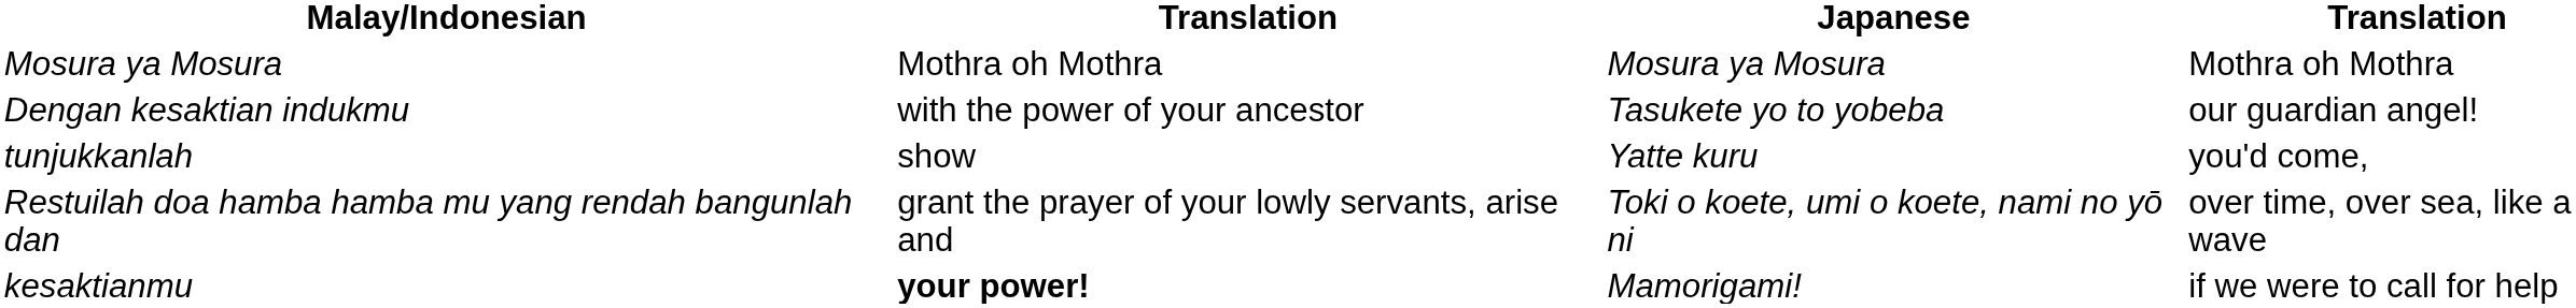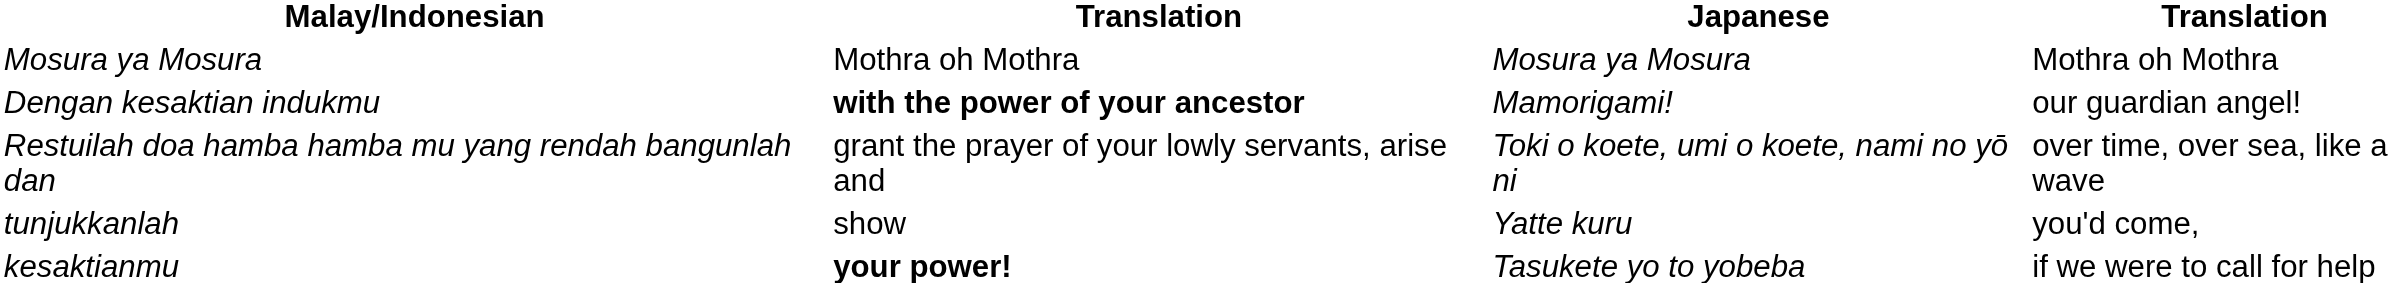 <table border="0">
 <tr>
 <th>Malay/Indonesian</th>
 <th>Translation</th>
 <th>Japanese</th>
 <th>Translation</th>
 </tr>
 <tr>
 <td><em>Mosura ya Mosura</em></td>
 <td>Mothra oh Mothra</td>
 <td><em>Mosura ya Mosura</em></td>
 <td>Mothra oh Mothra</td>
 </tr>
 <tr>
 <td><em>Dengan kesaktian indukmu</em></td>
-<td>with the power of your ancestor</td>
-<td><em>Tasukete yo to yobeba</em></td>
+<td><strong>with the power of your ancestor</strong></td>
+<td><em>Mamorigami!</em></td>
 <td>our guardian angel!</td>
+</tr>
+<tr>
+<td><em>Restuilah doa hamba hamba mu yang rendah bangunlah dan</em></td>
+<td>grant the prayer of your lowly servants, arise and</td>
+<td><em>Toki o koete, umi o koete, nami no yō ni</em></td>
+<td>over time, over sea, like a wave</td>
 </tr>
 <tr>
 <td><em>tunjukkanlah</em></td>
 <td>show</td>
 <td><em>Yatte kuru</em></td>
 <td>you'd come,</td>
 </tr>
 <tr>
-<td><em>Restuilah doa hamba hamba mu yang rendah bangunlah dan</em></td>
-<td>grant the prayer of your lowly servants, arise and</td>
-<td><em>Toki o koete, umi o koete, nami no yō ni</em></td>
-<td>over time, over sea, like a wave</td>
-</tr>
-<tr>
 <td><em>kesaktianmu</em></td>
 <td><strong>your power!</strong></td>
-<td><em>Mamorigami!</em></td>
+<td><em>Tasukete yo to yobeba</em></td>
 <td>if we were to call for help</td>
 </tr>
 </table>
